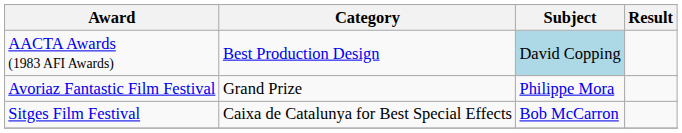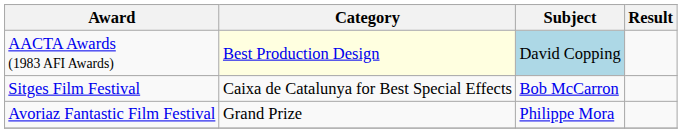 <table class="wikitable">
 <tr>
 <th>Award</th>
 <th>Category</th>
 <th>Subject</th>
 <th>Result</th>
 </tr>
 <tr>
 <td><a href='#'>AACTA Awards</a><br><small>(1983 AFI Awards)</small></td>
-<td><a href='#'>Best Production Design</a></td>
+<td style="background: lightyellow;"><a href='#'>Best Production Design</a></td>
 <td style="background: lightblue;">David Copping</td>
+<td></td>
+</tr>
+<tr>
+<td><a href='#'>Sitges Film Festival</a></td>
+<td>Caixa de Catalunya for Best Special Effects</td>
+<td><a href='#'>Bob McCarron</a></td>
 <td></td>
 </tr>
 <tr>
 <td><a href='#'>Avoriaz Fantastic Film Festival</a></td>
 <td>Grand Prize</td>
 <td><a href='#'>Philippe Mora</a></td>
 <td></td>
 </tr>
 <tr>
-<td><a href='#'>Sitges Film Festival</a></td>
-<td>Caixa de Catalunya for Best Special Effects</td>
-<td><a href='#'>Bob McCarron</a></td>
-<td></td>
-</tr>
-<tr>
 </tr>
 </table>
